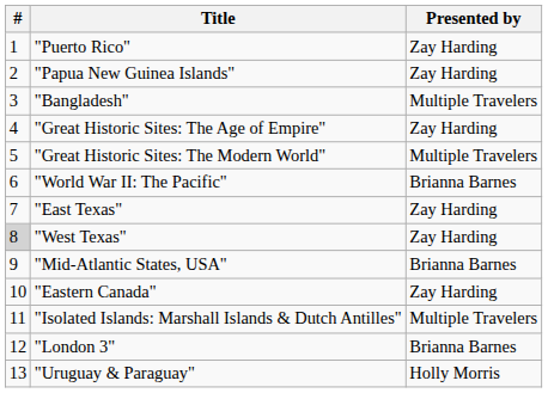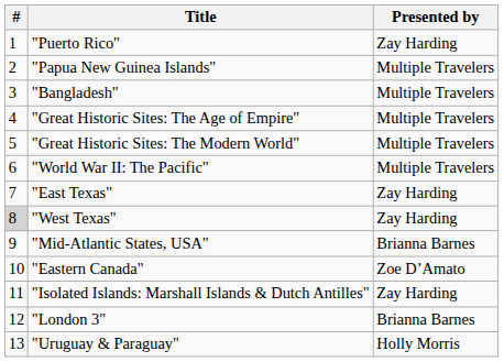 <table class="wikitable">
 <tr>
 <th>#</th>
 <th>Title</th>
 <th>Presented by</th>
 </tr>
 <tr>
 <td>1</td>
 <td>"Puerto Rico"</td>
 <td>Zay Harding</td>
 </tr>
 <tr>
 <td>2</td>
 <td>"Papua New Guinea Islands"</td>
-<td>Zay Harding</td>
+<td>Multiple Travelers</td>
 </tr>
 <tr>
 <td>3</td>
 <td>"Bangladesh"</td>
 <td>Multiple Travelers</td>
 </tr>
 <tr>
 <td>4</td>
 <td>"Great Historic Sites: The Age of Empire"</td>
-<td>Zay Harding</td>
+<td>Multiple Travelers</td>
 </tr>
 <tr>
 <td>5</td>
 <td>"Great Historic Sites: The Modern World"</td>
 <td>Multiple Travelers</td>
 </tr>
 <tr>
 <td>6</td>
 <td>"World War II: The Pacific"</td>
-<td>Brianna Barnes</td>
+<td>Multiple Travelers</td>
 </tr>
 <tr>
 <td>7</td>
 <td>"East Texas"</td>
 <td>Zay Harding</td>
 </tr>
 <tr>
 <td style="background: lightgrey;">8</td>
 <td>"West Texas"</td>
 <td>Zay Harding</td>
 </tr>
 <tr>
 <td>9</td>
 <td>"Mid-Atlantic States, USA"</td>
 <td>Brianna Barnes</td>
 </tr>
 <tr>
 <td>10</td>
 <td>"Eastern Canada"</td>
-<td>Zay Harding</td>
+<td>Zoe D’Amato</td>
 </tr>
 <tr>
 <td>11</td>
 <td>"Isolated Islands: Marshall Islands & Dutch Antilles"</td>
-<td>Multiple Travelers</td>
+<td>Zay Harding</td>
 </tr>
 <tr>
 <td>12</td>
 <td>"London 3"</td>
 <td>Brianna Barnes</td>
 </tr>
 <tr>
 <td>13</td>
 <td>"Uruguay & Paraguay"</td>
 <td>Holly Morris</td>
 </tr>
 </table>
